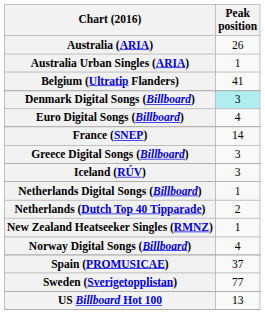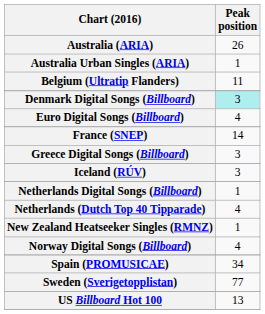 <table class="wikitable sortable plainrowheaders" style="text-align:center;">
 <tr>
 <th scope="col">Chart (2016)</th>
 <th scope="col">Peak<br>position</th>
 </tr>
 <tr>
 <th scope="row">Australia (<a href='#'>ARIA</a>)</th>
 <td>26</td>
 </tr>
 <tr>
 <th scope="row">Australia Urban Singles (<a href='#'>ARIA</a>)</th>
 <td>1</td>
 </tr>
 <tr>
 <th scope="row">Belgium (<a href='#'>Ultratip</a> Flanders)</th>
-<td>41</td>
+<td>11</td>
 </tr>
 <tr>
 </tr>
 <tr>
 </tr>
 <tr>
 <th scope="row">Denmark Digital Songs (<a href='#'><em>Billboard</em></a>)</th>
 <td style="background: paleturquoise;">3</td>
 </tr>
 <tr>
 <th scope="row">Euro Digital Songs (<a href='#'><em>Billboard</em></a>)</th>
 <td>4</td>
 </tr>
 <tr>
 </tr>
 <tr>
 <th scope="row">France (<a href='#'>SNEP</a>)</th>
 <td>14</td>
 </tr>
 <tr>
 <th scope="row">Greece Digital Songs (<a href='#'><em>Billboard</em></a>)</th>
 <td>3</td>
 </tr>
 <tr>
 </tr>
 <tr>
 <th scope="row">Iceland (<a href='#'>RÚV</a>)</th>
 <td>3</td>
 </tr>
 <tr>
 </tr>
 <tr>
 <th scope="row">Netherlands Digital Songs (<a href='#'><em>Billboard</em></a>)</th>
 <td>1</td>
 </tr>
 <tr>
 <th scope="row">Netherlands (<a href='#'>Dutch Top 40 Tipparade</a>)</th>
-<td>2</td>
+<td>4</td>
 </tr>
 <tr>
 <th scope="row">New Zealand Heatseeker Singles (<a href='#'>RMNZ</a>)</th>
 <td>1</td>
 </tr>
 <tr>
 <th scope="row">Norway Digital Songs (<a href='#'><em>Billboard</em></a>)</th>
 <td>4</td>
 </tr>
 <tr>
 </tr>
 <tr>
 <th scope="row">Spain (<a href='#'>PROMUSICAE</a>)</th>
-<td>37</td>
+<td>34</td>
 </tr>
 <tr>
 <th scope="row">Sweden (<a href='#'>Sverigetopplistan</a>)</th>
 <td>77</td>
 </tr>
 <tr>
 </tr>
 <tr>
 </tr>
 <tr>
 <th scope="row">US <a href='#'><em>Billboard</em> Hot 100</a></th>
 <td>13</td>
 </tr>
 <tr>
 </tr>
 <tr>
 </tr>
 <tr>
 </tr>
 </table>
